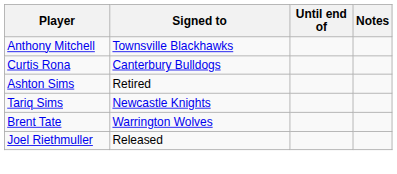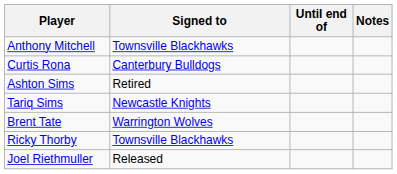 <table class="wikitable" style="font-size:90%">
 <tr style="background:#efefef;">
 <th style="width:120px;">Player</th>
 <th style="width:210px;">Signed to</th>
 <th style="width:70px;">Until end of</th>
 <th style="width:40px;">Notes</th>
 </tr>
 <tr>
 <td><a href='#'>Anthony Mitchell</a></td>
 <td> <a href='#'>Townsville Blackhawks</a></td>
 <td></td>
 <td></td>
 </tr>
 <tr>
 <td><a href='#'>Curtis Rona</a></td>
 <td> <a href='#'>Canterbury Bulldogs</a></td>
 <td></td>
 <td></td>
 </tr>
 <tr>
 <td><a href='#'>Ashton Sims</a></td>
 <td>Retired</td>
 <td></td>
 <td></td>
 </tr>
 <tr>
 <td><a href='#'>Tariq Sims</a></td>
 <td> <a href='#'>Newcastle Knights</a></td>
 <td></td>
 <td></td>
 </tr>
 <tr>
 <td><a href='#'>Brent Tate</a></td>
 <td> <a href='#'>Warrington Wolves</a></td>
 <td></td>
 <td></td>
 </tr>
 <tr>
+<td><a href='#'>Ricky Thorby</a></td>
+<td> <a href='#'>Townsville Blackhawks</a></td>
+<td></td>
+<td></td>
+</tr>
+<tr>
 <td><a href='#'>Joel Riethmuller</a></td>
 <td>Released</td>
 <td></td>
 <td></td>
 </tr>
 </table>
